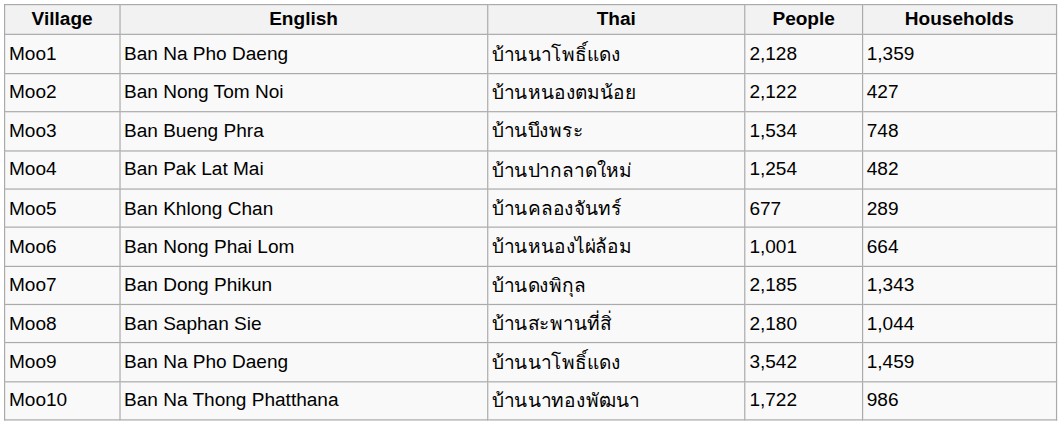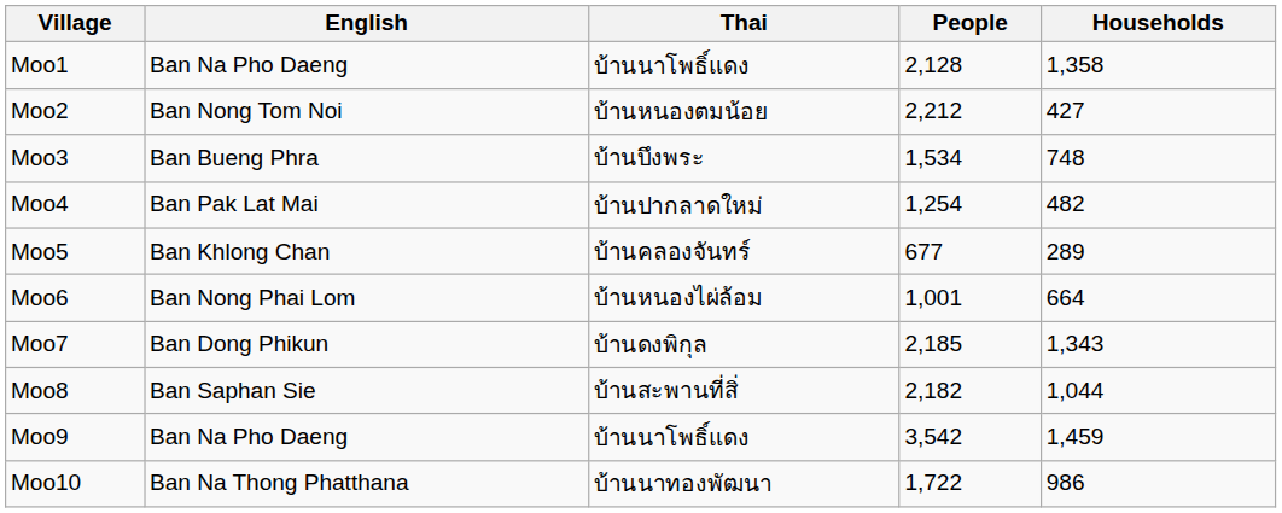 <table class="wikitable" style="width:70%;">
 <tr>
 <th>Village</th>
 <th>English</th>
 <th>Thai</th>
 <th>People</th>
 <th>Households</th>
 </tr>
 <tr>
 <td>Moo1</td>
 <td>Ban Na Pho Daeng</td>
 <td>บ้านนาโพธิ์แดง</td>
 <td>2,128</td>
-<td>1,359</td>
+<td>1,358</td>
 </tr>
 <tr>
 <td>Moo2</td>
 <td>Ban Nong Tom Noi</td>
 <td>บ้านหนองตมน้อย</td>
-<td>2,122</td>
+<td>2,212</td>
 <td>427</td>
 </tr>
 <tr>
 <td>Moo3</td>
 <td>Ban Bueng Phra</td>
 <td>บ้านบึงพระ</td>
 <td>1,534</td>
 <td>748</td>
 </tr>
 <tr>
 <td>Moo4</td>
 <td>Ban Pak Lat Mai</td>
 <td>บ้านปากลาดใหม่</td>
 <td>1,254</td>
 <td>482</td>
 </tr>
 <tr>
 <td>Moo5</td>
 <td>Ban Khlong Chan</td>
 <td>บ้านคลองจันทร์</td>
 <td>677</td>
 <td>289</td>
 </tr>
 <tr>
 <td>Moo6</td>
 <td>Ban Nong Phai Lom</td>
 <td>บ้านหนองไผ่ล้อม</td>
 <td>1,001</td>
 <td>664</td>
 </tr>
 <tr>
 <td>Moo7</td>
 <td>Ban Dong Phikun</td>
 <td>บ้านดงพิกุล</td>
 <td>2,185</td>
 <td>1,343</td>
 </tr>
 <tr>
 <td>Moo8</td>
 <td>Ban Saphan Sie</td>
 <td>บ้านสะพานที่สิ่</td>
-<td>2,180</td>
+<td>2,182</td>
 <td>1,044</td>
 </tr>
 <tr>
 <td>Moo9</td>
 <td>Ban Na Pho Daeng</td>
 <td>บ้านนาโพธิ์แดง</td>
 <td>3,542</td>
 <td>1,459</td>
 </tr>
 <tr>
 <td>Moo10</td>
 <td>Ban Na Thong Phatthana</td>
 <td>บ้านนาทองพัฒนา</td>
 <td>1,722</td>
 <td>986</td>
 </tr>
 </table>
